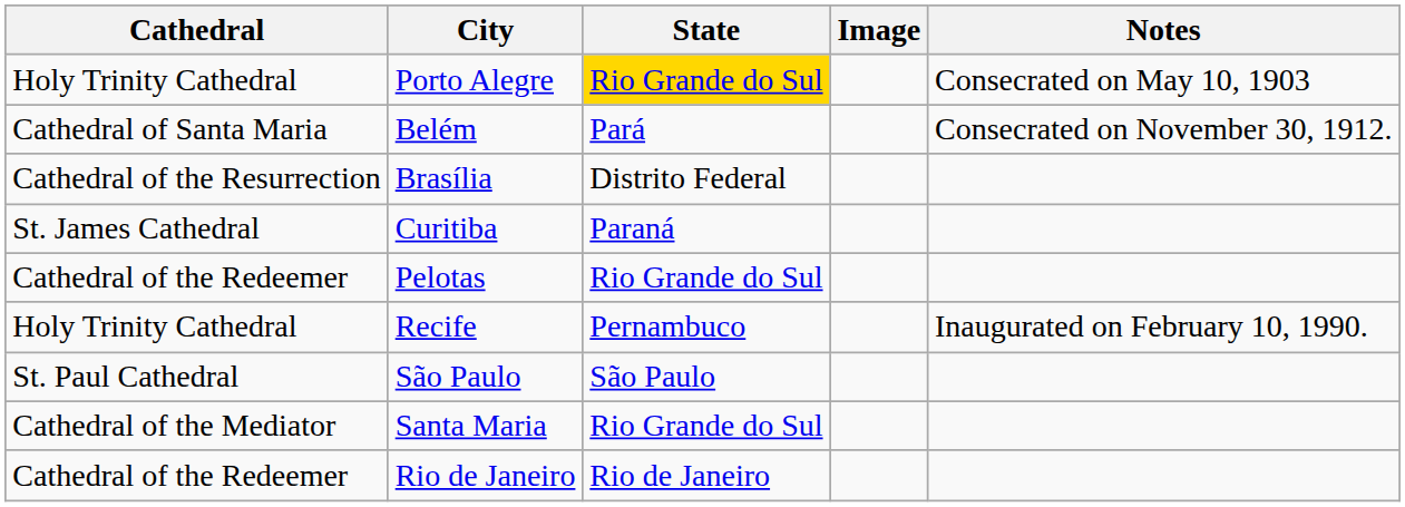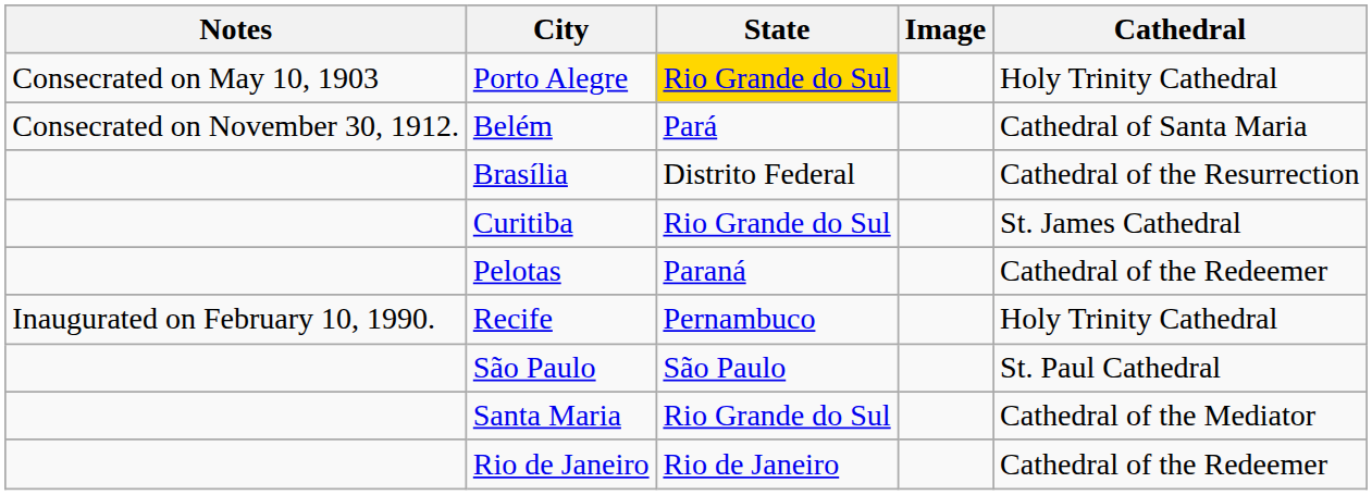 <table class="wikitable sortable">
 <tr>
-<th>Cathedral</th>
+<th>Notes</th>
 <th>City</th>
 <th>State</th>
 <th>Image</th>
-<th>Notes</th>
+<th>Cathedral</th>
 </tr>
 <tr>
-<td>Holy Trinity Cathedral</td>
+<td>Consecrated on May 10, 1903</td>
 <td><a href='#'>Porto Alegre</a></td>
 <td style="background: gold;"><a href='#'>Rio Grande do Sul</a></td>
 <td></td>
-<td>Consecrated on May 10, 1903</td>
+<td>Holy Trinity Cathedral</td>
 </tr>
 <tr>
-<td>Cathedral of Santa Maria</td>
+<td>Consecrated on November 30, 1912.</td>
 <td><a href='#'>Belém</a></td>
 <td><a href='#'>Pará</a></td>
 <td></td>
-<td>Consecrated on November 30, 1912.</td>
+<td>Cathedral of Santa Maria</td>
 </tr>
 <tr>
-<td>Cathedral of the Resurrection</td>
+<td></td>
 <td><a href='#'>Brasília</a></td>
 <td>Distrito Federal</td>
 <td></td>
-<td></td>
+<td>Cathedral of the Resurrection</td>
 </tr>
 <tr>
+<td></td>
+<td><a href='#'>Curitiba</a></td>
+<td><a href='#'>Rio Grande do Sul</a></td>
+<td></td>
 <td>St. James Cathedral</td>
-<td><a href='#'>Curitiba</a></td>
+</tr>
+<tr>
+<td></td>
+<td><a href='#'>Pelotas</a></td>
 <td><a href='#'>Paraná</a></td>
 <td></td>
-<td></td>
+<td>Cathedral of the Redeemer</td>
 </tr>
 <tr>
-<td>Cathedral of the Redeemer</td>
-<td><a href='#'>Pelotas</a></td>
-<td><a href='#'>Rio Grande do Sul</a></td>
-<td></td>
-<td></td>
-</tr>
-<tr>
-<td>Holy Trinity Cathedral</td>
+<td>Inaugurated on February 10, 1990.</td>
 <td><a href='#'>Recife</a></td>
 <td><a href='#'>Pernambuco</a></td>
 <td></td>
-<td>Inaugurated on February 10, 1990.</td>
+<td>Holy Trinity Cathedral</td>
 </tr>
 <tr>
-<td>St. Paul Cathedral</td>
+<td></td>
 <td><a href='#'>São Paulo</a></td>
 <td><a href='#'>São Paulo</a></td>
 <td></td>
-<td></td>
+<td>St. Paul Cathedral</td>
 </tr>
 <tr>
-<td>Cathedral of the Mediator</td>
+<td></td>
 <td><a href='#'>Santa Maria</a></td>
 <td><a href='#'>Rio Grande do Sul</a></td>
 <td></td>
-<td></td>
+<td>Cathedral of the Mediator</td>
 </tr>
 <tr>
-<td>Cathedral of the Redeemer</td>
+<td></td>
 <td><a href='#'>Rio de Janeiro</a></td>
 <td><a href='#'>Rio de Janeiro</a></td>
 <td></td>
-<td></td>
+<td>Cathedral of the Redeemer</td>
 </tr>
 </table>
